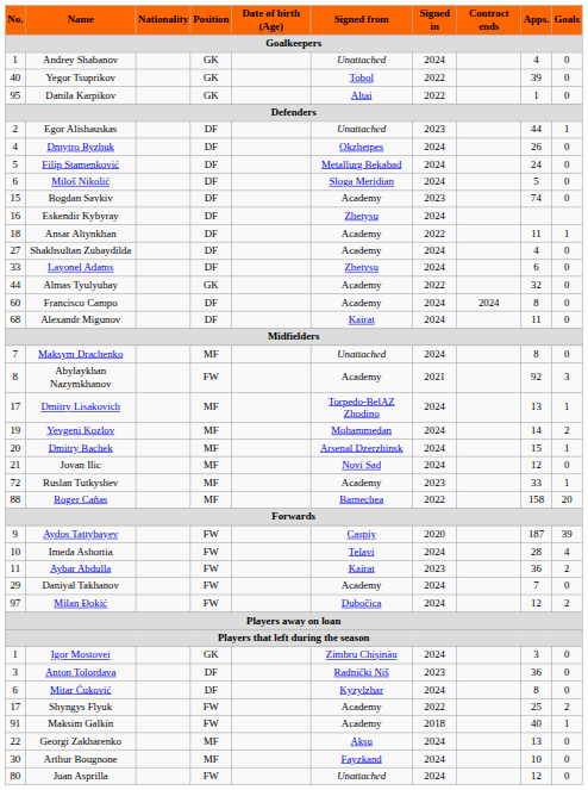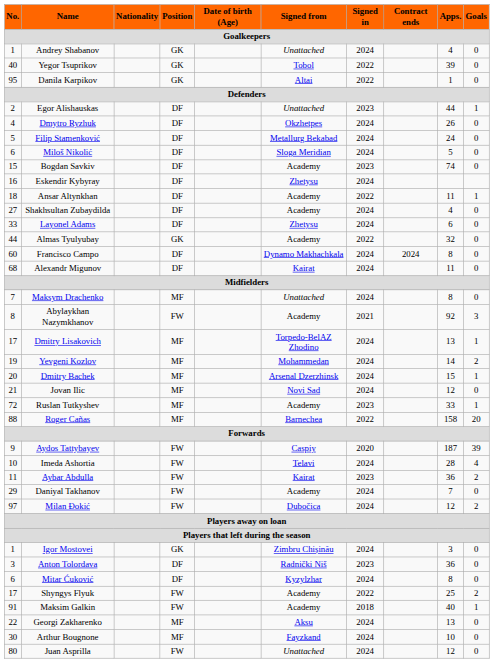 <table class="wikitable"  style="text-align:center; font-size:90%; width:90%;">
 <tr>
 <th style="background:#FF6600; color:#000000; text-align:center;">No.</th>
 <th style="background:#FF6600; color:#000000; text-align:center;">Name</th>
 <th style="background:#FF6600; color:#000000; text-align:center;">Nationality</th>
 <th style="background:#FF6600; color:#000000; text-align:center;">Position</th>
 <th style="background:#FF6600; color:#000000; text-align:center;">Date of birth (Age)</th>
 <th style="background:#FF6600; color:#000000; text-align:center;">Signed from</th>
 <th style="background:#FF6600; color:#000000; text-align:center;">Signed in</th>
 <th style="background:#FF6600; color:#000000; text-align:center;">Contract ends</th>
 <th style="background:#FF6600; color:#000000; text-align:center;">Apps.</th>
 <th style="background:#FF6600; color:#000000; text-align:center;">Goals</th>
 </tr>
 <tr>
 <th colspan="11"  style="background:#dcdcdc; text-align:center;">Goalkeepers</th>
 </tr>
 <tr>
 <td>1</td>
 <td>Andrey Shabanov</td>
 <td></td>
 <td>GK</td>
 <td></td>
 <td><em>Unattached</em></td>
 <td>2024</td>
 <td></td>
 <td>4</td>
 <td>0</td>
 </tr>
 <tr>
 <td>40</td>
 <td>Yegor Tsuprikov</td>
 <td></td>
 <td>GK</td>
 <td></td>
 <td><a href='#'>Tobol</a></td>
 <td>2022</td>
 <td></td>
 <td>39</td>
 <td>0</td>
 </tr>
 <tr>
 <td>95</td>
 <td>Danila Karpikov</td>
 <td></td>
 <td>GK</td>
 <td></td>
 <td><a href='#'>Altai</a></td>
 <td>2022</td>
 <td></td>
 <td>1</td>
 <td>0</td>
 </tr>
 <tr>
 <th colspan="11"  style="background:#dcdcdc; text-align:center;">Defenders</th>
 </tr>
 <tr>
 <td>2</td>
 <td>Egor Alishauskas</td>
 <td></td>
 <td>DF</td>
 <td></td>
 <td><em>Unattached</em></td>
 <td>2023</td>
 <td></td>
 <td>44</td>
 <td>1</td>
 </tr>
 <tr>
 <td>4</td>
 <td><a href='#'>Dmytro Ryzhuk</a></td>
 <td></td>
 <td>DF</td>
 <td></td>
 <td><a href='#'>Okzhetpes</a></td>
 <td>2024</td>
 <td></td>
 <td>26</td>
 <td>0</td>
 </tr>
 <tr>
 <td>5</td>
 <td><a href='#'>Filip Stamenković</a></td>
 <td></td>
 <td>DF</td>
 <td></td>
 <td><a href='#'>Metallurg Bekabad</a></td>
 <td>2024</td>
 <td></td>
 <td>24</td>
 <td>0</td>
 </tr>
 <tr>
 <td>6</td>
 <td><a href='#'>Miloš Nikolić</a></td>
 <td></td>
 <td>DF</td>
 <td></td>
 <td><a href='#'>Sloga Meridian</a></td>
 <td>2024</td>
 <td></td>
 <td>5</td>
 <td>0</td>
 </tr>
 <tr>
 <td>15</td>
 <td>Bogdan Savkiv</td>
 <td></td>
 <td>DF</td>
 <td></td>
 <td>Academy</td>
 <td>2023</td>
 <td></td>
 <td>74</td>
 <td>0</td>
 </tr>
 <tr>
 <td>16</td>
 <td>Eskendir Kybyray</td>
 <td></td>
 <td>DF</td>
 <td></td>
 <td><a href='#'>Zhetysu</a></td>
 <td>2024</td>
 <td></td>
 <td></td>
 <td></td>
 </tr>
 <tr>
 <td>18</td>
 <td>Ansar Altynkhan</td>
 <td></td>
 <td>DF</td>
 <td></td>
 <td>Academy</td>
 <td>2022</td>
 <td></td>
 <td>11</td>
 <td>1</td>
 </tr>
 <tr>
 <td>27</td>
 <td>Shakhsultan Zubaydilda</td>
 <td></td>
 <td>DF</td>
 <td></td>
 <td>Academy</td>
 <td>2024</td>
 <td></td>
 <td>4</td>
 <td>0</td>
 </tr>
 <tr>
 <td>33</td>
 <td><a href='#'>Layonel Adams</a></td>
 <td></td>
 <td>DF</td>
 <td></td>
 <td><a href='#'>Zhetysu</a></td>
 <td>2024</td>
 <td></td>
 <td>6</td>
 <td>0</td>
 </tr>
 <tr>
 <td>44</td>
 <td>Almas Tyulyubay</td>
 <td></td>
 <td>GK</td>
 <td></td>
 <td>Academy</td>
 <td>2022</td>
 <td></td>
 <td>32</td>
 <td>0</td>
 </tr>
 <tr>
 <td>60</td>
 <td>Francisco Campo</td>
 <td></td>
 <td>DF</td>
 <td></td>
-<td>Academy</td>
+<td><a href='#'>Dynamo Makhachkala</a></td>
 <td>2024</td>
 <td>2024</td>
 <td>8</td>
 <td>0</td>
 </tr>
 <tr>
 <td>68</td>
 <td>Alexandr Migunov</td>
 <td></td>
 <td>DF</td>
 <td></td>
 <td><a href='#'>Kairat</a></td>
 <td>2024</td>
 <td></td>
 <td>11</td>
 <td>0</td>
 </tr>
 <tr>
 <th colspan="11"  style="background:#dcdcdc; text-align:center;">Midfielders</th>
 </tr>
 <tr>
 <td>7</td>
 <td><a href='#'>Maksym Drachenko</a></td>
 <td></td>
 <td>MF</td>
 <td></td>
 <td><em>Unattached</em></td>
 <td>2024</td>
 <td></td>
 <td>8</td>
 <td>0</td>
 </tr>
 <tr>
 <td>8</td>
 <td>Abylaykhan Nazymkhanov</td>
 <td></td>
 <td>FW</td>
 <td></td>
 <td>Academy</td>
 <td>2021</td>
 <td></td>
 <td>92</td>
 <td>3</td>
 </tr>
 <tr>
 <td>17</td>
 <td><a href='#'>Dmitry Lisakovich</a></td>
 <td></td>
 <td>MF</td>
 <td></td>
 <td><a href='#'>Torpedo-BelAZ Zhodino</a></td>
 <td>2024</td>
 <td></td>
 <td>13</td>
 <td>1</td>
 </tr>
 <tr>
 <td>19</td>
 <td><a href='#'>Yevgeni Kozlov</a></td>
 <td></td>
 <td>MF</td>
 <td></td>
 <td><a href='#'>Mohammedan</a></td>
 <td>2024</td>
 <td></td>
 <td>14</td>
 <td>2</td>
 </tr>
 <tr>
 <td>20</td>
 <td><a href='#'>Dmitry Bachek</a></td>
 <td></td>
 <td>MF</td>
 <td></td>
 <td><a href='#'>Arsenal Dzerzhinsk</a></td>
 <td>2024</td>
 <td></td>
 <td>15</td>
 <td>1</td>
 </tr>
 <tr>
 <td>21</td>
 <td>Jovan Ilic</td>
 <td></td>
 <td>MF</td>
 <td></td>
 <td><a href='#'>Novi Sad</a></td>
 <td>2024</td>
 <td></td>
 <td>12</td>
 <td>0</td>
 </tr>
 <tr>
 <td>72</td>
 <td>Ruslan Tutkyshev</td>
 <td></td>
 <td>MF</td>
 <td></td>
 <td>Academy</td>
 <td>2023</td>
 <td></td>
 <td>33</td>
 <td>1</td>
 </tr>
 <tr>
 <td>88</td>
 <td><a href='#'>Roger Cañas</a></td>
 <td></td>
 <td>MF</td>
 <td></td>
 <td><a href='#'>Barnechea</a></td>
 <td>2022</td>
 <td></td>
 <td>158</td>
 <td>20</td>
 </tr>
 <tr>
 <th colspan="11"  style="background:#dcdcdc; text-align:center;">Forwards</th>
 </tr>
 <tr>
 <td>9</td>
 <td><a href='#'>Aydos Tattybayev</a></td>
 <td></td>
 <td>FW</td>
 <td></td>
 <td><a href='#'>Caspiy</a></td>
 <td>2020</td>
 <td></td>
 <td>187</td>
 <td>39</td>
 </tr>
 <tr>
 <td>10</td>
 <td>Imeda Ashortia</td>
 <td></td>
 <td>FW</td>
 <td></td>
 <td><a href='#'>Telavi</a></td>
 <td>2024</td>
 <td></td>
 <td>28</td>
 <td>4</td>
 </tr>
 <tr>
 <td>11</td>
 <td><a href='#'>Aybar Abdulla</a></td>
 <td></td>
 <td>FW</td>
 <td></td>
 <td><a href='#'>Kairat</a></td>
 <td>2023</td>
 <td></td>
 <td>36</td>
 <td>2</td>
 </tr>
 <tr>
 <td>29</td>
 <td>Daniyal Takhanov</td>
 <td></td>
 <td>FW</td>
 <td></td>
 <td>Academy</td>
 <td>2024</td>
 <td></td>
 <td>7</td>
 <td>0</td>
 </tr>
 <tr>
 <td>97</td>
 <td><a href='#'>Milan Đokić</a></td>
 <td></td>
 <td>FW</td>
 <td></td>
 <td><a href='#'>Dubočica</a></td>
 <td>2024</td>
 <td></td>
 <td>12</td>
 <td>2</td>
 </tr>
 <tr>
 <th colspan="11"  style="background:#dcdcdc; text-align:center;">Players away on loan</th>
 </tr>
 <tr>
 <th colspan="11"  style="background:#dcdcdc; text-align:center;">Players that left during the season</th>
 </tr>
 <tr>
 <td>1</td>
 <td><a href='#'>Igor Mostovei</a></td>
 <td></td>
 <td>GK</td>
 <td></td>
 <td><a href='#'>Zimbru Chișinău</a></td>
 <td>2024</td>
 <td></td>
 <td>3</td>
 <td>0</td>
 </tr>
 <tr>
 <td>3</td>
 <td><a href='#'>Anton Tolordava</a></td>
 <td></td>
 <td>DF</td>
 <td></td>
 <td><a href='#'>Radnički Niš</a></td>
 <td>2023</td>
 <td></td>
 <td>36</td>
 <td>0</td>
 </tr>
 <tr>
 <td>6</td>
 <td><a href='#'>Mitar Ćuković</a></td>
 <td></td>
 <td>DF</td>
 <td></td>
 <td><a href='#'>Kyzylzhar</a></td>
 <td>2024</td>
 <td></td>
 <td>8</td>
 <td>0</td>
 </tr>
 <tr>
 <td>17</td>
 <td>Shyngys Flyuk</td>
 <td></td>
 <td>FW</td>
 <td></td>
 <td>Academy</td>
 <td>2022</td>
 <td></td>
 <td>25</td>
 <td>2</td>
 </tr>
 <tr>
 <td>91</td>
 <td>Maksim Galkin</td>
 <td></td>
 <td>FW</td>
 <td></td>
 <td>Academy</td>
 <td>2018</td>
 <td></td>
 <td>40</td>
 <td>1</td>
 </tr>
 <tr>
 <td>22</td>
 <td>Georgi Zakharenko</td>
 <td></td>
 <td>MF</td>
 <td></td>
 <td><a href='#'>Aksu</a></td>
 <td>2024</td>
 <td></td>
 <td>13</td>
 <td>0</td>
 </tr>
 <tr>
 <td>30</td>
 <td>Arthur Bougnone</td>
 <td></td>
 <td>MF</td>
 <td></td>
 <td><a href='#'>Fayzkand</a></td>
 <td>2024</td>
 <td></td>
 <td>10</td>
 <td>0</td>
 </tr>
 <tr>
 <td>80</td>
 <td>Juan Asprilla</td>
 <td></td>
 <td>FW</td>
 <td></td>
 <td><em>Unattached</em></td>
 <td>2024</td>
 <td></td>
 <td>12</td>
 <td>0</td>
 </tr>
 </table>
